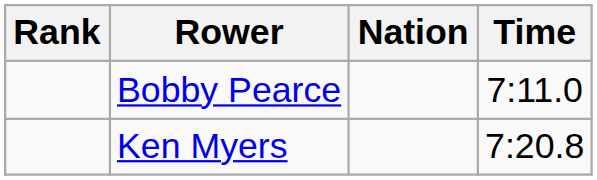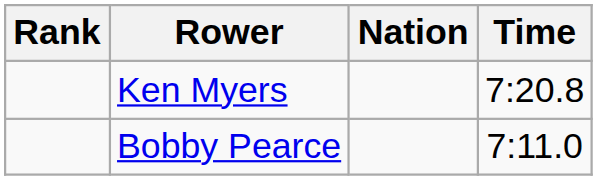 <table class="wikitable" style="text-align:center">
 <tr>
 <th>Rank</th>
 <th>Rower</th>
 <th>Nation</th>
 <th>Time</th>
 </tr>
 <tr>
 <td></td>
+<td align=left><a href='#'>Ken Myers</a></td>
+<td align=left></td>
+<td>7:20.8</td>
+</tr>
+<tr>
+<td></td>
 <td align=left><a href='#'>Bobby Pearce</a></td>
 <td align=left></td>
 <td>7:11.0</td>
 </tr>
-<tr>
-<td></td>
-<td align=left><a href='#'>Ken Myers</a></td>
-<td align=left></td>
-<td>7:20.8</td>
-</tr>
 </table>
